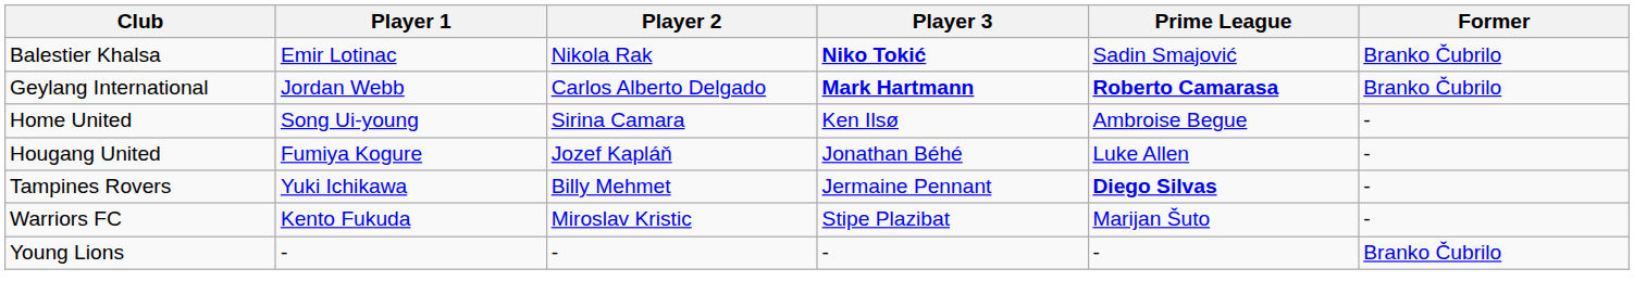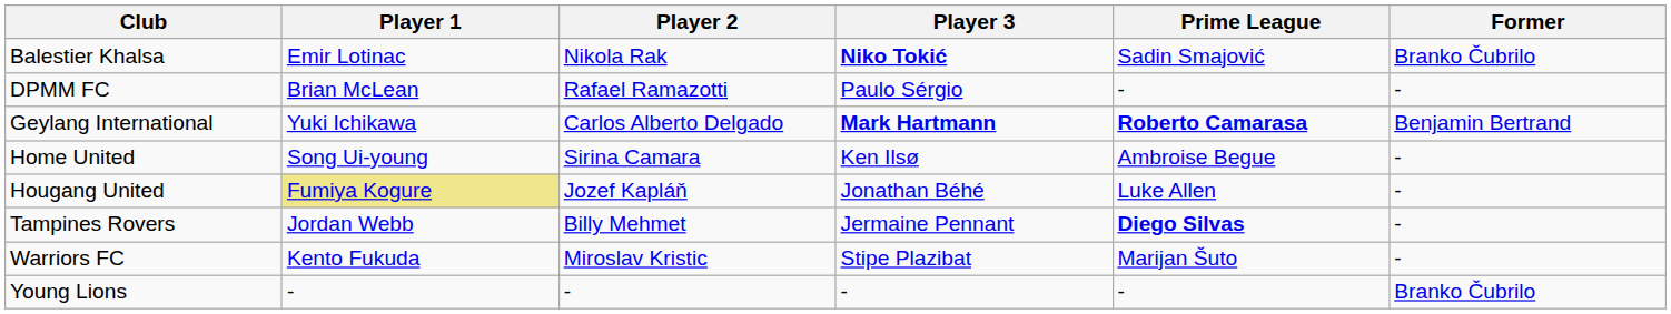 <table class="wikitable sortable">
 <tr>
 <th style="width:200px;">Club</th>
 <th style="width:200px;">Player 1</th>
 <th style="width:200px;">Player 2</th>
 <th style="width:200px;">Player 3</th>
 <th style="width:200px;">Prime League</th>
 <th style="width:200px;">Former</th>
 </tr>
 <tr>
 <td>Balestier Khalsa</td>
 <td> <a href='#'>Emir Lotinac</a></td>
 <td> <a href='#'>Nikola Rak</a></td>
 <td><strong> <a href='#'>Niko Tokić</a></strong></td>
 <td> <a href='#'>Sadin Smajović</a></td>
 <td> <a href='#'>Branko Čubrilo</a></td>
 </tr>
 <tr>
+<td> DPMM FC</td>
+<td> <a href='#'>Brian McLean</a></td>
+<td> <a href='#'>Rafael Ramazotti</a></td>
+<td> <a href='#'>Paulo Sérgio</a></td>
+<td> -</td>
+<td> -</td>
+</tr>
+<tr>
 <td>Geylang International</td>
-<td> <a href='#'>Jordan Webb</a></td>
+<td> <a href='#'>Yuki Ichikawa</a></td>
 <td> <a href='#'>Carlos Alberto Delgado</a></td>
 <td><strong> <a href='#'>Mark Hartmann</a></strong></td>
 <td><strong> <a href='#'>Roberto Camarasa</a></strong></td>
-<td> <a href='#'>Branko Čubrilo</a></td>
+<td> <a href='#'>Benjamin Bertrand</a></td>
 </tr>
 <tr>
 <td>Home United</td>
 <td> <a href='#'>Song Ui-young</a></td>
 <td> <a href='#'>Sirina Camara</a></td>
 <td> <a href='#'>Ken Ilsø</a></td>
 <td> <a href='#'>Ambroise Begue</a></td>
 <td> -</td>
 </tr>
 <tr>
 <td>Hougang United</td>
-<td> <a href='#'>Fumiya Kogure</a></td>
+<td style="background: khaki;"> <a href='#'>Fumiya Kogure</a></td>
 <td> <a href='#'>Jozef Kapláň</a></td>
 <td> <a href='#'>Jonathan Béhé</a></td>
 <td> <a href='#'>Luke Allen</a></td>
 <td> -</td>
 </tr>
 <tr>
 <td>Tampines Rovers</td>
-<td> <a href='#'>Yuki Ichikawa</a></td>
+<td> <a href='#'>Jordan Webb</a></td>
 <td> <a href='#'>Billy Mehmet</a></td>
 <td> <a href='#'>Jermaine Pennant</a></td>
 <td><strong> <a href='#'>Diego Silvas</a></strong></td>
 <td> -</td>
 </tr>
 <tr>
 <td>Warriors FC</td>
 <td> <a href='#'>Kento Fukuda</a></td>
 <td> <a href='#'>Miroslav Kristic</a></td>
 <td> <a href='#'>Stipe Plazibat</a></td>
 <td> <a href='#'>Marijan Šuto</a></td>
 <td> -</td>
 </tr>
 <tr>
 <td> Young Lions</td>
 <td> -</td>
 <td> -</td>
 <td> -</td>
 <td> -</td>
 <td> <a href='#'>Branko Čubrilo</a></td>
 </tr>
 </table>
